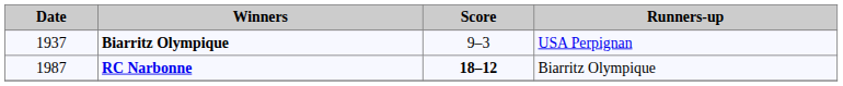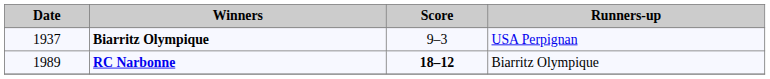 <table cellpadding="4" cellspacing="0" border="1" style="background:#f7f8ff; width:70%; font-size:100%; border:gray solid 1px; border-collapse:collapse;">
 <tr style="background:#ccc;">
 <td align=center><strong>Date</strong></td>
 <td align=center><strong>Winners</strong></td>
 <td align=center><strong>Score</strong></td>
 <td align=center><strong>Runners-up</strong></td>
 </tr>
 <tr>
 <td align=center>1937</td>
 <td><strong>Biarritz Olympique </strong></td>
 <td align=center>9–3</td>
 <td><a href='#'>USA Perpignan</a></td>
 </tr>
 <tr>
-<td align=center>1987</td>
+<td align=center>1989</td>
 <td><strong><a href='#'>RC Narbonne</a></strong></td>
 <td align=center><strong>18–12</strong></td>
 <td>Biarritz Olympique</td>
 </tr>
 <tr>
 </tr>
 </table>
